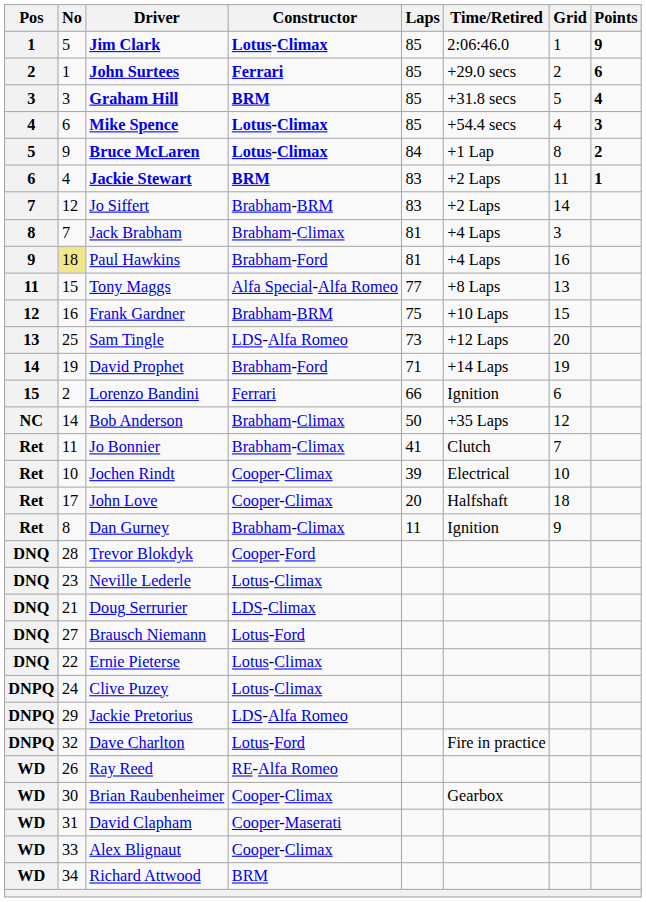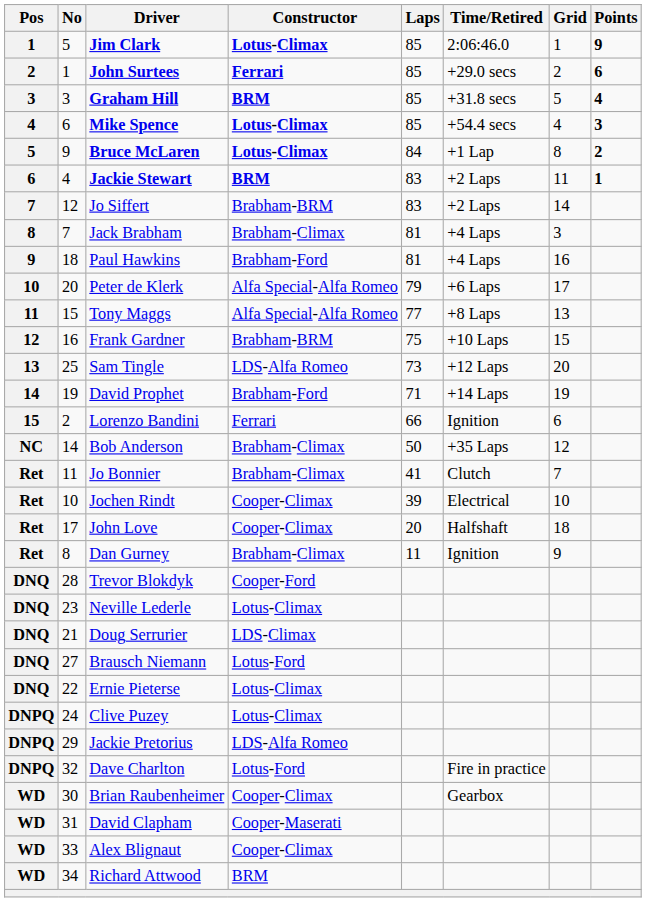 <table class="wikitable" style="font-size:95%;">
 <tr>
 <th>Pos</th>
 <th>No</th>
 <th>Driver</th>
 <th>Constructor</th>
 <th>Laps</th>
 <th>Time/Retired</th>
 <th>Grid</th>
 <th>Points</th>
 </tr>
 <tr>
 <th>1</th>
 <td>5</td>
 <td> <strong><a href='#'>Jim Clark</a></strong></td>
 <td><strong><a href='#'>Lotus</a>-<a href='#'>Climax</a></strong></td>
 <td>85</td>
 <td>2:06:46.0</td>
 <td>1</td>
 <td><strong>9</strong></td>
 </tr>
 <tr>
 <th>2</th>
 <td>1</td>
 <td> <strong><a href='#'>John Surtees</a></strong></td>
 <td><strong><a href='#'>Ferrari</a></strong></td>
 <td>85</td>
 <td>+29.0 secs</td>
 <td>2</td>
 <td><strong>6</strong></td>
 </tr>
 <tr>
 <th>3</th>
 <td>3</td>
 <td> <strong><a href='#'>Graham Hill</a></strong></td>
 <td><strong><a href='#'>BRM</a></strong></td>
 <td>85</td>
 <td>+31.8 secs</td>
 <td>5</td>
 <td><strong>4</strong></td>
 </tr>
 <tr>
 <th>4</th>
 <td>6</td>
 <td> <strong><a href='#'>Mike Spence</a></strong></td>
 <td><strong><a href='#'>Lotus</a>-<a href='#'>Climax</a></strong></td>
 <td>85</td>
 <td>+54.4 secs</td>
 <td>4</td>
 <td><strong>3</strong></td>
 </tr>
 <tr>
 <th>5</th>
 <td>9</td>
 <td> <strong><a href='#'>Bruce McLaren</a></strong></td>
 <td><strong><a href='#'>Lotus</a>-<a href='#'>Climax</a></strong></td>
 <td>84</td>
 <td>+1 Lap</td>
 <td>8</td>
 <td><strong>2</strong></td>
 </tr>
 <tr>
 <th>6</th>
 <td>4</td>
 <td> <strong><a href='#'>Jackie Stewart</a></strong></td>
 <td><strong><a href='#'>BRM</a></strong></td>
 <td>83</td>
 <td>+2 Laps</td>
 <td>11</td>
 <td><strong>1</strong></td>
 </tr>
 <tr>
 <th>7</th>
 <td>12</td>
 <td> <a href='#'>Jo Siffert</a></td>
 <td><a href='#'>Brabham</a>-<a href='#'>BRM</a></td>
 <td>83</td>
 <td>+2 Laps</td>
 <td>14</td>
 <td></td>
 </tr>
 <tr>
 <th>8</th>
 <td>7</td>
 <td> <a href='#'>Jack Brabham</a></td>
 <td><a href='#'>Brabham</a>-<a href='#'>Climax</a></td>
 <td>81</td>
 <td>+4 Laps</td>
 <td>3</td>
 <td></td>
 </tr>
 <tr>
 <th>9</th>
-<td style="background: khaki;">18</td>
+<td>18</td>
 <td> <a href='#'>Paul Hawkins</a></td>
 <td><a href='#'>Brabham</a>-<a href='#'>Ford</a></td>
 <td>81</td>
 <td>+4 Laps</td>
 <td>16</td>
+<td></td>
+</tr>
+<tr>
+<th>10</th>
+<td>20</td>
+<td> <a href='#'>Peter de Klerk</a></td>
+<td><a href='#'>Alfa Special</a>-<a href='#'>Alfa Romeo</a></td>
+<td>79</td>
+<td>+6 Laps</td>
+<td>17</td>
 <td></td>
 </tr>
 <tr>
 <th>11</th>
 <td>15</td>
 <td> <a href='#'>Tony Maggs</a></td>
 <td><a href='#'>Alfa Special</a>-<a href='#'>Alfa Romeo</a></td>
 <td>77</td>
 <td>+8 Laps</td>
 <td>13</td>
 <td></td>
 </tr>
 <tr>
 <th>12</th>
 <td>16</td>
 <td> <a href='#'>Frank Gardner</a></td>
 <td><a href='#'>Brabham</a>-<a href='#'>BRM</a></td>
 <td>75</td>
 <td>+10 Laps</td>
 <td>15</td>
 <td></td>
 </tr>
 <tr>
 <th>13</th>
 <td>25</td>
 <td> <a href='#'>Sam Tingle</a></td>
 <td><a href='#'>LDS</a>-<a href='#'>Alfa Romeo</a></td>
 <td>73</td>
 <td>+12 Laps</td>
 <td>20</td>
 <td></td>
 </tr>
 <tr>
 <th>14</th>
 <td>19</td>
 <td> <a href='#'>David Prophet</a></td>
 <td><a href='#'>Brabham</a>-<a href='#'>Ford</a></td>
 <td>71</td>
 <td>+14 Laps</td>
 <td>19</td>
 <td></td>
 </tr>
 <tr>
 <th>15</th>
 <td>2</td>
 <td> <a href='#'>Lorenzo Bandini</a></td>
 <td><a href='#'>Ferrari</a></td>
 <td>66</td>
 <td>Ignition</td>
 <td>6</td>
 <td></td>
 </tr>
 <tr>
 <th>NC</th>
 <td>14</td>
 <td> <a href='#'>Bob Anderson</a></td>
 <td><a href='#'>Brabham</a>-<a href='#'>Climax</a></td>
 <td>50</td>
 <td>+35 Laps</td>
 <td>12</td>
 <td></td>
 </tr>
 <tr>
 <th>Ret</th>
 <td>11</td>
 <td> <a href='#'>Jo Bonnier</a></td>
 <td><a href='#'>Brabham</a>-<a href='#'>Climax</a></td>
 <td>41</td>
 <td>Clutch</td>
 <td>7</td>
 <td></td>
 </tr>
 <tr>
 <th>Ret</th>
 <td>10</td>
 <td> <a href='#'>Jochen Rindt</a></td>
 <td><a href='#'>Cooper</a>-<a href='#'>Climax</a></td>
 <td>39</td>
 <td>Electrical</td>
 <td>10</td>
 <td></td>
 </tr>
 <tr>
 <th>Ret</th>
 <td>17</td>
 <td> <a href='#'>John Love</a></td>
 <td><a href='#'>Cooper</a>-<a href='#'>Climax</a></td>
 <td>20</td>
 <td>Halfshaft</td>
 <td>18</td>
 <td></td>
 </tr>
 <tr>
 <th>Ret</th>
 <td>8</td>
 <td> <a href='#'>Dan Gurney</a></td>
 <td><a href='#'>Brabham</a>-<a href='#'>Climax</a></td>
 <td>11</td>
 <td>Ignition</td>
 <td>9</td>
 <td></td>
 </tr>
 <tr>
 <th>DNQ</th>
 <td>28</td>
 <td> <a href='#'>Trevor Blokdyk</a></td>
 <td><a href='#'>Cooper</a>-<a href='#'>Ford</a></td>
 <td></td>
 <td></td>
 <td></td>
 <td></td>
 </tr>
 <tr>
 <th>DNQ</th>
 <td>23</td>
 <td> <a href='#'>Neville Lederle</a></td>
 <td><a href='#'>Lotus</a>-<a href='#'>Climax</a></td>
 <td></td>
 <td></td>
 <td></td>
 <td></td>
 </tr>
 <tr>
 <th>DNQ</th>
 <td>21</td>
 <td> <a href='#'>Doug Serrurier</a></td>
 <td><a href='#'>LDS</a>-<a href='#'>Climax</a></td>
 <td></td>
 <td></td>
 <td></td>
 <td></td>
 </tr>
 <tr>
 <th>DNQ</th>
 <td>27</td>
 <td> <a href='#'>Brausch Niemann</a></td>
 <td><a href='#'>Lotus</a>-<a href='#'>Ford</a></td>
 <td></td>
 <td></td>
 <td></td>
 <td></td>
 </tr>
 <tr>
 <th>DNQ</th>
 <td>22</td>
 <td> <a href='#'>Ernie Pieterse</a></td>
 <td><a href='#'>Lotus</a>-<a href='#'>Climax</a></td>
 <td></td>
 <td></td>
 <td></td>
 <td></td>
 </tr>
 <tr>
 <th>DNPQ</th>
 <td>24</td>
 <td> <a href='#'>Clive Puzey</a></td>
 <td><a href='#'>Lotus</a>-<a href='#'>Climax</a></td>
 <td></td>
 <td></td>
 <td></td>
 <td></td>
 </tr>
 <tr>
 <th>DNPQ</th>
 <td>29</td>
 <td> <a href='#'>Jackie Pretorius</a></td>
 <td><a href='#'>LDS</a>-<a href='#'>Alfa Romeo</a></td>
 <td></td>
 <td></td>
 <td></td>
 <td></td>
 </tr>
 <tr>
 <th>DNPQ</th>
 <td>32</td>
 <td> <a href='#'>Dave Charlton</a></td>
 <td><a href='#'>Lotus</a>-<a href='#'>Ford</a></td>
 <td></td>
 <td>Fire in practice</td>
 <td></td>
 <td></td>
 </tr>
 <tr>
 <th>WD</th>
-<td>26</td>
-<td> <a href='#'>Ray Reed</a></td>
-<td><a href='#'>RE</a>-<a href='#'>Alfa Romeo</a></td>
-<td></td>
-<td></td>
-<td></td>
-<td></td>
-</tr>
-<tr>
-<th>WD</th>
 <td>30</td>
 <td> <a href='#'>Brian Raubenheimer</a></td>
 <td><a href='#'>Cooper</a>-<a href='#'>Climax</a></td>
 <td></td>
 <td>Gearbox</td>
 <td></td>
 <td></td>
 </tr>
 <tr>
 <th>WD</th>
 <td>31</td>
 <td> <a href='#'>David Clapham</a></td>
 <td><a href='#'>Cooper</a>-<a href='#'>Maserati</a></td>
 <td></td>
 <td></td>
 <td></td>
 <td></td>
 </tr>
 <tr>
 <th>WD</th>
 <td>33</td>
 <td> <a href='#'>Alex Blignaut</a></td>
 <td><a href='#'>Cooper</a>-<a href='#'>Climax</a></td>
 <td></td>
 <td></td>
 <td></td>
 <td></td>
 </tr>
 <tr>
 <th>WD</th>
 <td>34</td>
 <td> <a href='#'>Richard Attwood</a></td>
 <td><a href='#'>BRM</a></td>
 <td></td>
 <td></td>
 <td></td>
 <td></td>
 </tr>
 <tr>
 <th colspan="8"></th>
 </tr>
 </table>
